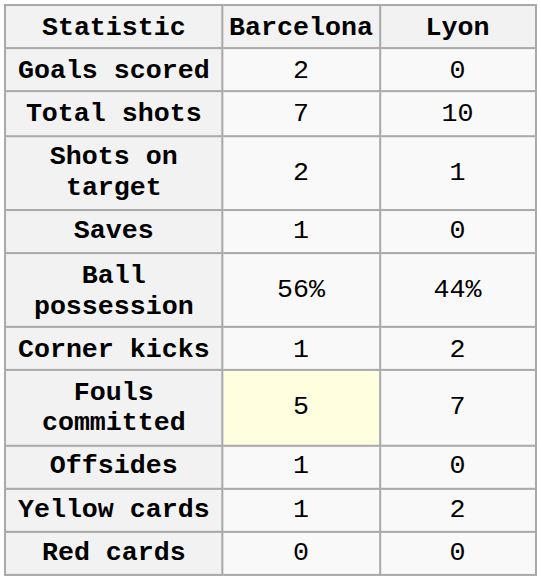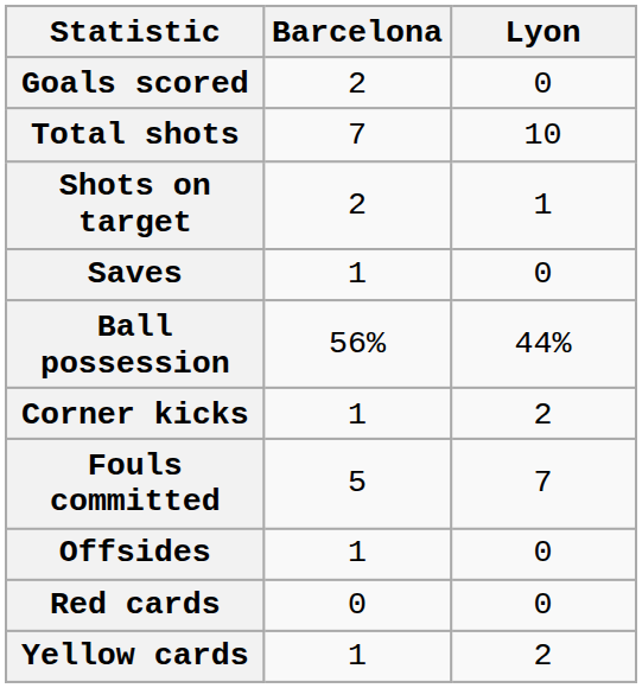 <table class="wikitable plainrowheaders" style="text-align:center">
 <tr>
 <th scope="col" style="width:100px">Statistic</th>
 <th scope="col" style="width:70px">Barcelona</th>
 <th scope="col" style="width:70px">Lyon</th>
 </tr>
 <tr>
 <th scope=row>Goals scored</th>
 <td>2</td>
 <td>0</td>
 </tr>
 <tr>
 <th scope=row>Total shots</th>
 <td>7</td>
 <td>10</td>
 </tr>
 <tr>
 <th scope=row>Shots on target</th>
 <td>2</td>
 <td>1</td>
 </tr>
 <tr>
 <th scope=row>Saves</th>
 <td>1</td>
 <td>0</td>
 </tr>
 <tr>
 <th scope=row>Ball possession</th>
 <td>56%</td>
 <td>44%</td>
 </tr>
 <tr>
 <th scope=row>Corner kicks</th>
 <td>1</td>
 <td>2</td>
 </tr>
 <tr>
 <th scope=row>Fouls committed</th>
-<td style="background: lightyellow;">5</td>
+<td>5</td>
 <td>7</td>
 </tr>
 <tr>
 <th scope=row>Offsides</th>
 <td>1</td>
 <td>0</td>
 </tr>
 <tr>
+<th scope=row>Red cards</th>
+<td>0</td>
+<td>0</td>
+</tr>
+<tr>
 <th scope=row>Yellow cards</th>
 <td>1</td>
 <td>2</td>
 </tr>
-<tr>
-<th scope=row>Red cards</th>
-<td>0</td>
-<td>0</td>
-</tr>
 </table>
